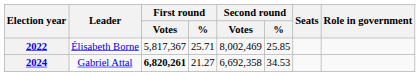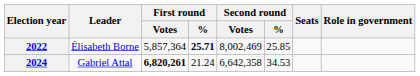 <table class=wikitable style=text-align:center>
 <tr>
 <th rowspan="2">Election year</th>
 <th rowspan="2">Leader</th>
 <th colspan="2">First round</th>
 <th colspan="2">Second round</th>
 <th rowspan="2">Seats</th>
 <th rowspan="2">Role in government</th>
 </tr>
 <tr>
 <th>Votes</th>
 <th>%</th>
 <th>Votes</th>
 <th>%</th>
 </tr>
 <tr>
 <th><a href='#'>2022</a></th>
 <td><a href='#'>Élisabeth Borne</a></td>
-<td>5,817,367</td>
-<td>25.71</td>
+<td>5,857,364</td>
+<td><strong>25.71</strong></td>
 <td>8,002,469</td>
 <td>25.85</td>
 <td></td>
 <td></td>
 </tr>
 <tr>
 <th><a href='#'>2024</a></th>
 <td><a href='#'>Gabriel Attal</a></td>
 <td><strong>6,820,261</strong></td>
-<td>21.27</td>
-<td>6,692,358</td>
+<td>21.24</td>
+<td>6,642,358</td>
 <td>34.53</td>
 <td></td>
 <td></td>
 </tr>
 </table>
